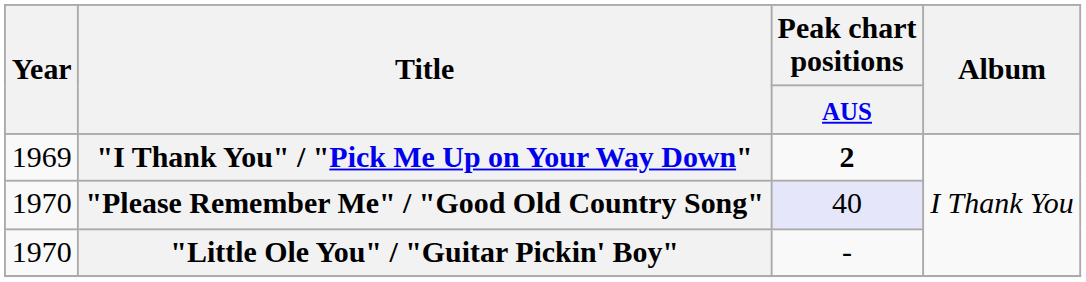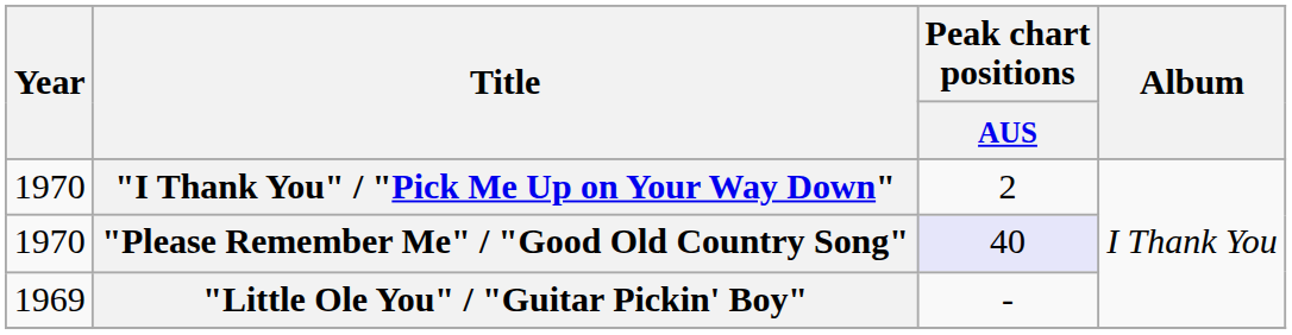 <table class="wikitable plainrowheaders" style="text-align:center;" border="1">
 <tr>
 <th scope="col" rowspan="2">Year</th>
 <th scope="col" rowspan="2">Title</th>
 <th scope="col" colspan="1">Peak chart<br>positions</th>
 <th scope="col" rowspan="2">Album</th>
 </tr>
 <tr>
 <th scope="col" style="text-align:center;"><small><a href='#'>AUS</a></small><br></th>
 </tr>
 <tr>
-<td>1969</td>
+<td>1970</td>
 <th scope="row">"I Thank You" / "<a href='#'>Pick Me Up on Your Way Down</a>"</th>
-<td style="text-align:center;"><strong>2</strong></td>
+<td style="text-align:center;">2</td>
 <td rowspan="3"><em>I Thank You</em></td>
 </tr>
 <tr>
 <td>1970</td>
 <th scope="row">"Please Remember Me" / "Good Old Country Song"</th>
 <td style="background: lavender; text-align:center;">40</td>
 </tr>
 <tr>
-<td>1970</td>
+<td>1969</td>
 <th scope="row">"Little Ole You" / "Guitar Pickin' Boy"</th>
 <td style="text-align:center;">-</td>
 </tr>
 <tr>
 </tr>
 </table>
